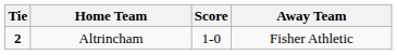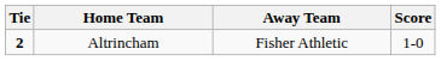 <table class="wikitable" style="text-align:center;">
 <tr>
 <th width=20>Tie</th>
 <th width=175>Home Team</th>
+<th width=175>Away Team</th>
 <th width=20>Score</th>
-<th width=175>Away Team</th>
 </tr>
 <tr>
 <td><strong>2</strong></td>
 <td>Altrincham</td>
+<td>Fisher Athletic</td>
 <td>1-0</td>
-<td>Fisher Athletic</td>
 </tr>
 </table>
